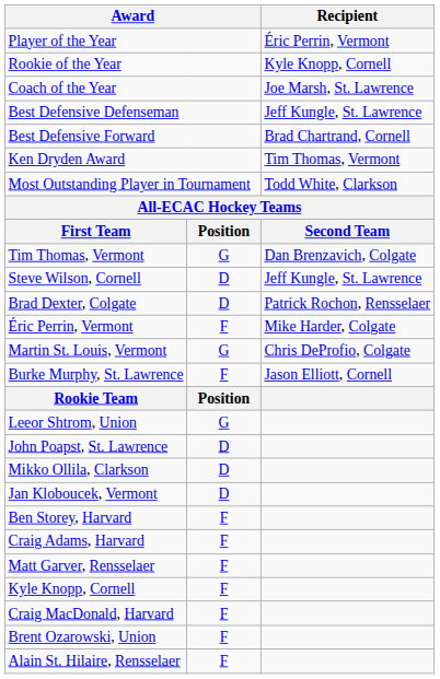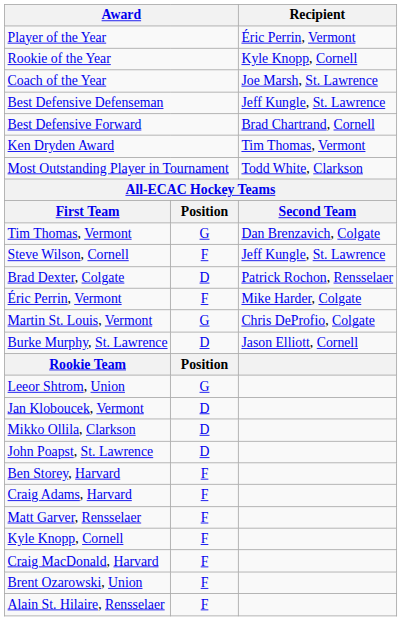 <table class="wikitable">
 <tr>
 <th colspan=2><a href='#'>Award</a></th>
 <th>Recipient</th>
 </tr>
 <tr>
 <td colspan=2><a href='#'>Player of the Year</a></td>
 <td><a href='#'>Éric Perrin</a>, <a href='#'>Vermont</a></td>
 </tr>
 <tr>
 <td colspan=2><a href='#'>Rookie of the Year</a></td>
 <td><a href='#'>Kyle Knopp</a>, <a href='#'>Cornell</a></td>
 </tr>
 <tr>
 <td colspan=2><a href='#'>Coach of the Year</a></td>
 <td><a href='#'>Joe Marsh</a>, <a href='#'>St. Lawrence</a></td>
 </tr>
 <tr>
 <td colspan=2><a href='#'>Best Defensive Defenseman</a></td>
 <td><a href='#'>Jeff Kungle</a>, <a href='#'>St. Lawrence</a></td>
 </tr>
 <tr>
 <td colspan=2><a href='#'>Best Defensive Forward</a></td>
 <td><a href='#'>Brad Chartrand</a>, <a href='#'>Cornell</a></td>
 </tr>
 <tr>
 <td colspan=2><a href='#'>Ken Dryden Award</a></td>
 <td><a href='#'>Tim Thomas</a>, <a href='#'>Vermont</a></td>
 </tr>
 <tr>
 <td colspan=2><a href='#'>Most Outstanding Player in Tournament</a></td>
 <td><a href='#'>Todd White</a>, <a href='#'>Clarkson</a></td>
 </tr>
 <tr>
 <th colspan=3><a href='#'>All-ECAC Hockey Teams</a></th>
 </tr>
 <tr>
 <th><a href='#'>First Team</a></th>
 <th>  Position  </th>
 <th><a href='#'>Second Team</a></th>
 </tr>
 <tr>
 <td><a href='#'>Tim Thomas</a>, <a href='#'>Vermont</a></td>
 <td align=center><a href='#'>G</a></td>
 <td><a href='#'>Dan Brenzavich</a>, <a href='#'>Colgate</a></td>
 </tr>
 <tr>
 <td><a href='#'>Steve Wilson</a>, <a href='#'>Cornell</a></td>
-<td align=center><a href='#'>D</a></td>
+<td align=center><a href='#'>F</a></td>
 <td><a href='#'>Jeff Kungle</a>, <a href='#'>St. Lawrence</a></td>
 </tr>
 <tr>
 <td><a href='#'>Brad Dexter</a>, <a href='#'>Colgate</a></td>
 <td align=center><a href='#'>D</a></td>
 <td><a href='#'>Patrick Rochon</a>, <a href='#'>Rensselaer</a></td>
 </tr>
 <tr>
 <td><a href='#'>Éric Perrin</a>, <a href='#'>Vermont</a></td>
 <td align=center><a href='#'>F</a></td>
 <td><a href='#'>Mike Harder</a>, <a href='#'>Colgate</a></td>
 </tr>
 <tr>
 <td><a href='#'>Martin St. Louis</a>, <a href='#'>Vermont</a></td>
 <td align=center><a href='#'>G</a></td>
 <td><a href='#'>Chris DeProfio</a>, <a href='#'>Colgate</a></td>
 </tr>
 <tr>
 <td><a href='#'>Burke Murphy</a>, <a href='#'>St. Lawrence</a></td>
-<td align=center><a href='#'>F</a></td>
+<td align=center><a href='#'>D</a></td>
 <td><a href='#'>Jason Elliott</a>, <a href='#'>Cornell</a></td>
 </tr>
 <tr>
 <th><a href='#'>Rookie Team</a></th>
 <th>  Position  </th>
 <th></th>
 </tr>
 <tr>
 <td><a href='#'>Leeor Shtrom</a>, <a href='#'>Union</a></td>
 <td align=center><a href='#'>G</a></td>
 <td></td>
 </tr>
 <tr>
-<td><a href='#'>John Poapst</a>, <a href='#'>St. Lawrence</a></td>
+<td><a href='#'>Jan Kloboucek</a>, <a href='#'>Vermont</a></td>
 <td align=center><a href='#'>D</a></td>
 <td></td>
 </tr>
 <tr>
 <td><a href='#'>Mikko Ollila</a>, <a href='#'>Clarkson</a></td>
 <td align=center><a href='#'>D</a></td>
 <td></td>
 </tr>
 <tr>
-<td><a href='#'>Jan Kloboucek</a>, <a href='#'>Vermont</a></td>
+<td><a href='#'>John Poapst</a>, <a href='#'>St. Lawrence</a></td>
 <td align=center><a href='#'>D</a></td>
 <td></td>
 </tr>
 <tr>
 <td><a href='#'>Ben Storey</a>, <a href='#'>Harvard</a></td>
 <td align=center><a href='#'>F</a></td>
 <td></td>
 </tr>
 <tr>
 <td><a href='#'>Craig Adams</a>, <a href='#'>Harvard</a></td>
 <td align=center><a href='#'>F</a></td>
 <td></td>
 </tr>
 <tr>
 <td><a href='#'>Matt Garver</a>, <a href='#'>Rensselaer</a></td>
 <td align=center><a href='#'>F</a></td>
 <td></td>
 </tr>
 <tr>
 <td><a href='#'>Kyle Knopp</a>, <a href='#'>Cornell</a></td>
 <td align=center><a href='#'>F</a></td>
 <td></td>
 </tr>
 <tr>
 <td><a href='#'>Craig MacDonald</a>, <a href='#'>Harvard</a></td>
 <td align=center><a href='#'>F</a></td>
 <td></td>
 </tr>
 <tr>
 <td><a href='#'>Brent Ozarowski</a>, <a href='#'>Union</a></td>
 <td align=center><a href='#'>F</a></td>
 <td></td>
 </tr>
 <tr>
 <td><a href='#'>Alain St. Hilaire</a>, <a href='#'>Rensselaer</a></td>
 <td align=center><a href='#'>F</a></td>
 <td></td>
 </tr>
 </table>
